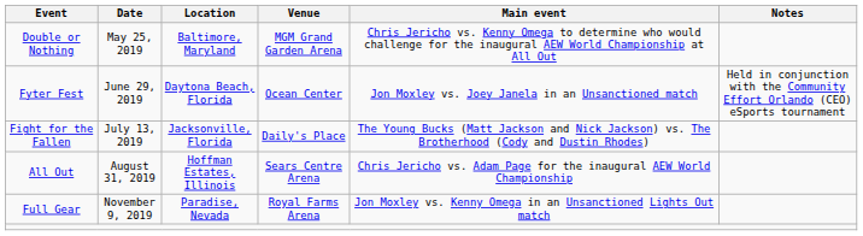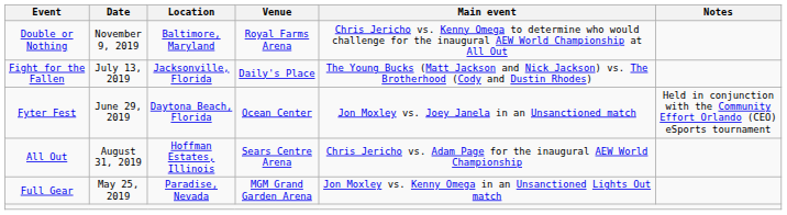 <table class="sortable wikitable succession-box" style="font-size:85%; text-align:center; width: 100%">
 <tr>
 <th scope="col" width="10%">Event</th>
 <th scope="col" width="7%">Date</th>
 <th scope="col" width="10%">Location</th>
 <th scope="col" width="10%">Venue</th>
 <th scope="col" width="40%">Main event</th>
 <th scope="col" width="15%">Notes</th>
 </tr>
 <tr>
 <td><a href='#'>Double or Nothing</a></td>
-<td>May 25, 2019</td>
+<td>November 9, 2019</td>
 <td><a href='#'>Baltimore, Maryland</a></td>
-<td><a href='#'>MGM Grand Garden Arena</a></td>
+<td><a href='#'>Royal Farms Arena</a></td>
 <td><a href='#'>Chris Jericho</a> vs. <a href='#'>Kenny Omega</a> to determine who would challenge for the inaugural <a href='#'>AEW World Championship</a> at <a href='#'>All Out</a></td>
+<td></td>
+</tr>
+<tr>
+<td><a href='#'>Fight for the Fallen</a></td>
+<td>July 13, 2019</td>
+<td><a href='#'>Jacksonville, Florida</a></td>
+<td><a href='#'>Daily's Place</a></td>
+<td><a href='#'>The Young Bucks</a> (<a href='#'>Matt Jackson</a> and <a href='#'>Nick Jackson</a>) vs. <a href='#'>The Brotherhood</a> (<a href='#'>Cody</a> and <a href='#'>Dustin Rhodes</a>)</td>
 <td></td>
 </tr>
 <tr>
 <td><a href='#'>Fyter Fest</a></td>
 <td>June 29, 2019</td>
 <td><a href='#'>Daytona Beach, Florida</a></td>
 <td><a href='#'>Ocean Center</a></td>
 <td><a href='#'>Jon Moxley</a> vs. <a href='#'>Joey Janela</a> in an <a href='#'>Unsanctioned match</a></td>
 <td>Held in conjunction with the <a href='#'>Community Effort Orlando</a> (CEO) eSports tournament</td>
 </tr>
 <tr>
-<td><a href='#'>Fight for the Fallen</a></td>
-<td>July 13, 2019</td>
-<td><a href='#'>Jacksonville, Florida</a></td>
-<td><a href='#'>Daily's Place</a></td>
-<td><a href='#'>The Young Bucks</a> (<a href='#'>Matt Jackson</a> and <a href='#'>Nick Jackson</a>) vs. <a href='#'>The Brotherhood</a> (<a href='#'>Cody</a> and <a href='#'>Dustin Rhodes</a>)</td>
-<td></td>
-</tr>
-<tr>
 <td><a href='#'>All Out</a></td>
 <td>August 31, 2019</td>
 <td><a href='#'>Hoffman Estates, Illinois</a></td>
 <td><a href='#'>Sears Centre Arena</a></td>
 <td><a href='#'>Chris Jericho</a> vs. <a href='#'>Adam Page</a> for the inaugural <a href='#'>AEW World Championship</a></td>
 <td></td>
 </tr>
 <tr>
 <td><a href='#'>Full Gear</a></td>
-<td>November 9, 2019</td>
+<td>May 25, 2019</td>
 <td><a href='#'>Paradise, Nevada</a></td>
-<td><a href='#'>Royal Farms Arena</a></td>
+<td><a href='#'>MGM Grand Garden Arena</a></td>
 <td><a href='#'>Jon Moxley</a> vs. <a href='#'>Kenny Omega</a> in an <a href='#'>Unsanctioned</a> <a href='#'>Lights Out match</a></td>
 <td></td>
 </tr>
 <tr>
 <td colspan=6></td>
 </tr>
 </table>
